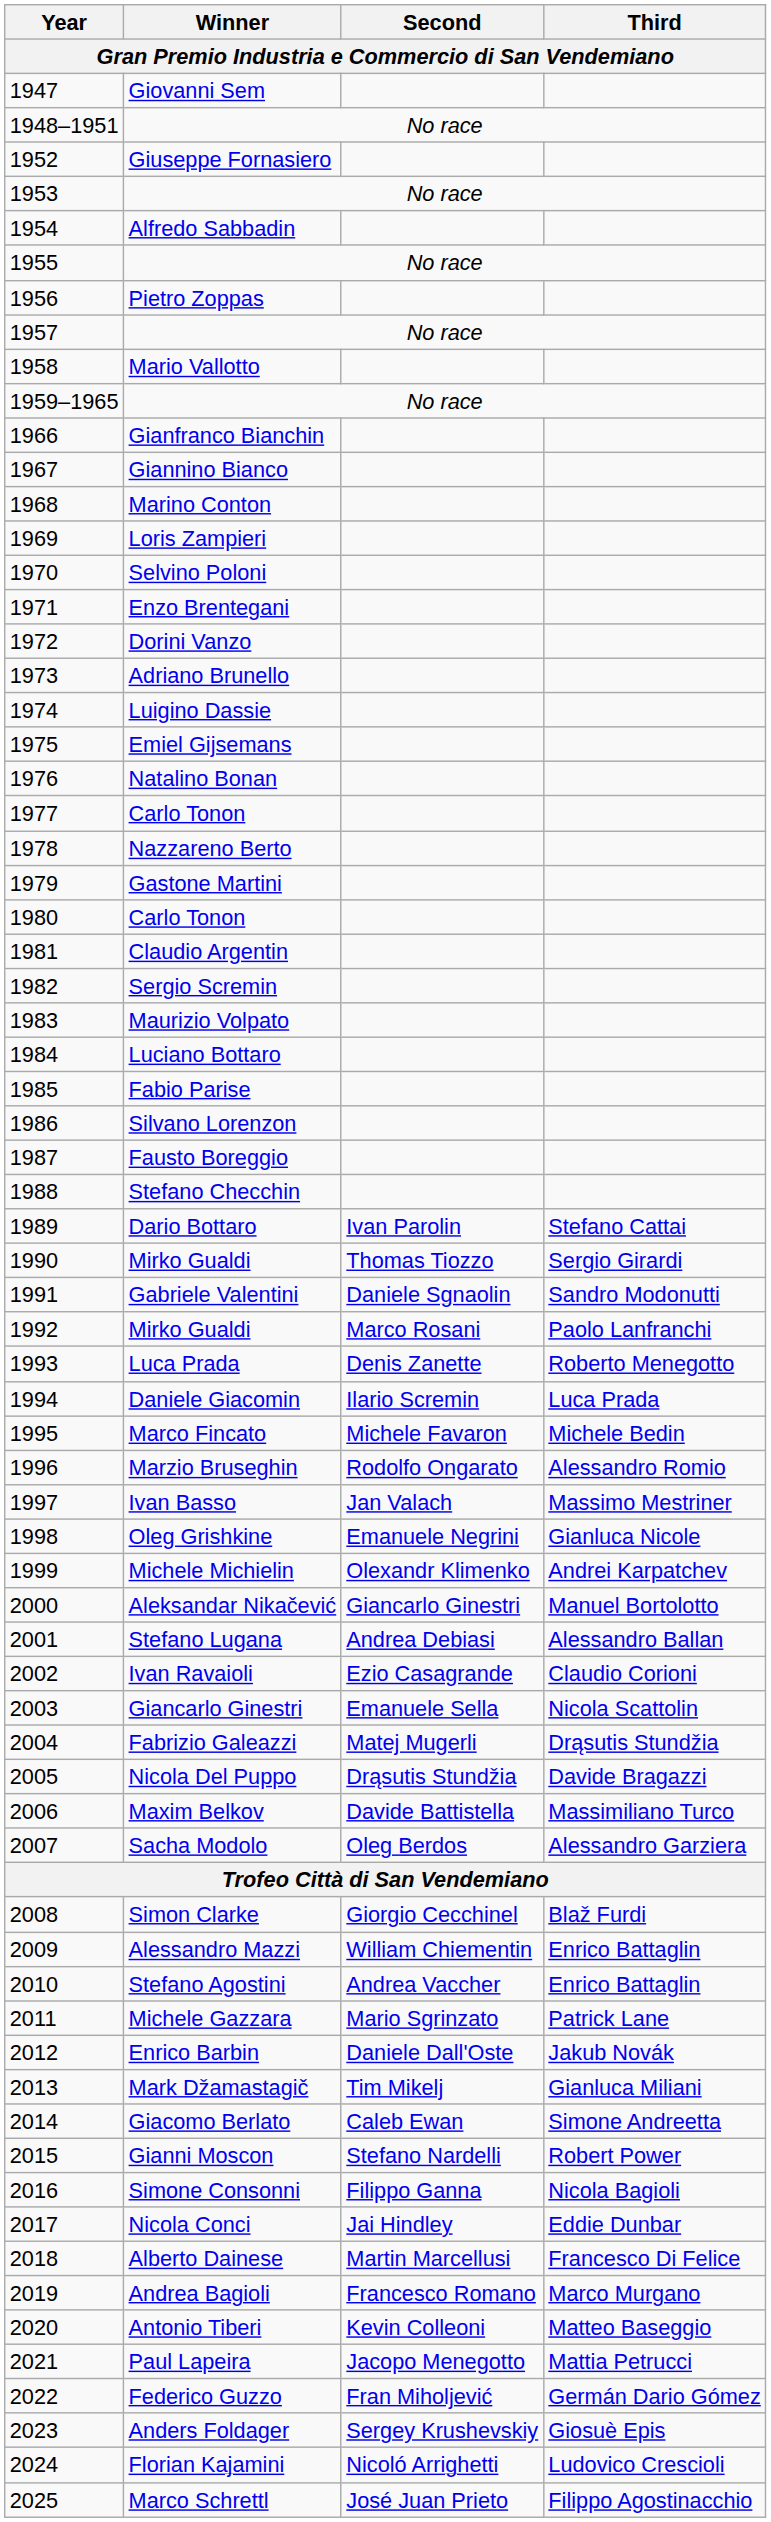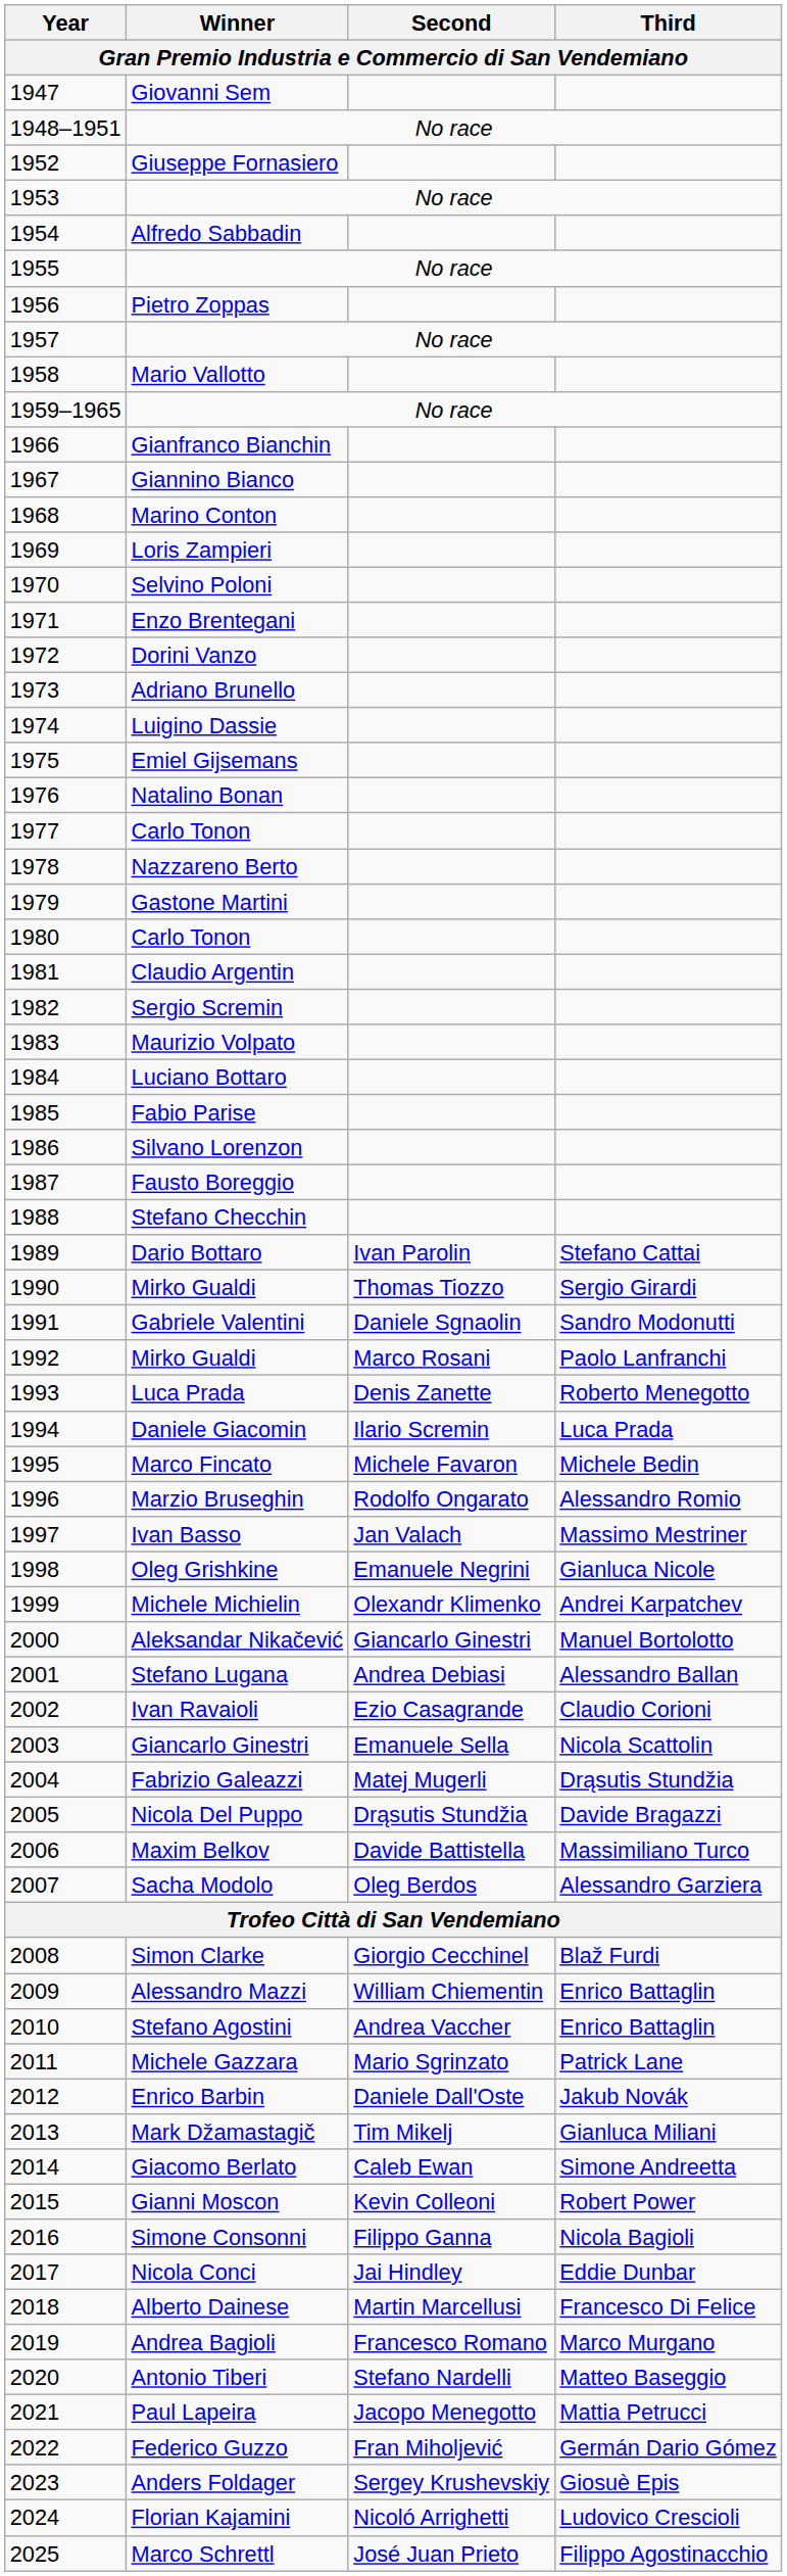 <table class="wikitable" style="font-size:95%">
 <tr>
 <th>Year</th>
 <th>Winner</th>
 <th>Second</th>
 <th>Third</th>
 </tr>
 <tr>
 <th colspan=4; align=center><em>Gran Premio Industria e Commercio di San Vendemiano</em> </th>
 </tr>
 <tr>
 <td>1947</td>
 <td> <a href='#'>Giovanni Sem</a></td>
 <td></td>
 <td></td>
 </tr>
 <tr>
 <td>1948–1951</td>
 <td colspan=3; align=center><em>No race</em></td>
 </tr>
 <tr>
 <td>1952</td>
 <td> <a href='#'>Giuseppe Fornasiero</a></td>
 <td></td>
 <td></td>
 </tr>
 <tr>
 <td>1953</td>
 <td colspan=3; align=center><em>No race</em></td>
 </tr>
 <tr>
 <td>1954</td>
 <td> <a href='#'>Alfredo Sabbadin</a></td>
 <td></td>
 <td></td>
 </tr>
 <tr>
 <td>1955</td>
 <td colspan=3; align=center><em>No race</em></td>
 </tr>
 <tr>
 <td>1956</td>
 <td> <a href='#'>Pietro Zoppas</a></td>
 <td></td>
 <td></td>
 </tr>
 <tr>
 <td>1957</td>
 <td colspan=3; align=center><em>No race</em></td>
 </tr>
 <tr>
 <td>1958</td>
 <td> <a href='#'>Mario Vallotto</a></td>
 <td></td>
 <td></td>
 </tr>
 <tr>
 <td>1959–1965</td>
 <td colspan=3; align=center><em>No race</em></td>
 </tr>
 <tr>
 <td>1966</td>
 <td> <a href='#'>Gianfranco Bianchin</a></td>
 <td></td>
 <td></td>
 </tr>
 <tr>
 <td>1967</td>
 <td> <a href='#'>Giannino Bianco</a></td>
 <td></td>
 <td></td>
 </tr>
 <tr>
 <td>1968</td>
 <td> <a href='#'>Marino Conton</a></td>
 <td></td>
 <td></td>
 </tr>
 <tr>
 <td>1969</td>
 <td> <a href='#'>Loris Zampieri</a></td>
 <td></td>
 <td></td>
 </tr>
 <tr>
 <td>1970</td>
 <td> <a href='#'>Selvino Poloni</a></td>
 <td></td>
 <td></td>
 </tr>
 <tr>
 <td>1971</td>
 <td> <a href='#'>Enzo Brentegani</a></td>
 <td></td>
 <td></td>
 </tr>
 <tr>
 <td>1972</td>
 <td> <a href='#'>Dorini Vanzo</a></td>
 <td></td>
 <td></td>
 </tr>
 <tr>
 <td>1973</td>
 <td> <a href='#'>Adriano Brunello</a></td>
 <td></td>
 <td></td>
 </tr>
 <tr>
 <td>1974</td>
 <td> <a href='#'>Luigino Dassie</a></td>
 <td></td>
 <td></td>
 </tr>
 <tr>
 <td>1975</td>
 <td> <a href='#'>Emiel Gijsemans</a></td>
 <td></td>
 <td></td>
 </tr>
 <tr>
 <td>1976</td>
 <td> <a href='#'>Natalino Bonan</a></td>
 <td></td>
 <td></td>
 </tr>
 <tr>
 <td>1977</td>
 <td> <a href='#'>Carlo Tonon</a></td>
 <td></td>
 <td></td>
 </tr>
 <tr>
 <td>1978</td>
 <td> <a href='#'>Nazzareno Berto</a></td>
 <td></td>
 <td></td>
 </tr>
 <tr>
 <td>1979</td>
 <td> <a href='#'>Gastone Martini</a></td>
 <td></td>
 <td></td>
 </tr>
 <tr>
 <td>1980</td>
 <td> <a href='#'>Carlo Tonon</a></td>
 <td></td>
 <td></td>
 </tr>
 <tr>
 <td>1981</td>
 <td> <a href='#'>Claudio Argentin</a></td>
 <td></td>
 <td></td>
 </tr>
 <tr>
 <td>1982</td>
 <td> <a href='#'>Sergio Scremin</a></td>
 <td></td>
 <td></td>
 </tr>
 <tr>
 <td>1983</td>
 <td> <a href='#'>Maurizio Volpato</a></td>
 <td></td>
 <td></td>
 </tr>
 <tr>
 <td>1984</td>
 <td> <a href='#'>Luciano Bottaro</a></td>
 <td></td>
 <td></td>
 </tr>
 <tr>
 <td>1985</td>
 <td> <a href='#'>Fabio Parise</a></td>
 <td></td>
 <td></td>
 </tr>
 <tr>
 <td>1986</td>
 <td> <a href='#'>Silvano Lorenzon</a></td>
 <td></td>
 <td></td>
 </tr>
 <tr>
 <td>1987</td>
 <td> <a href='#'>Fausto Boreggio</a></td>
 <td></td>
 <td></td>
 </tr>
 <tr>
 <td>1988</td>
 <td> <a href='#'>Stefano Checchin</a></td>
 <td></td>
 <td></td>
 </tr>
 <tr>
 <td>1989</td>
 <td> <a href='#'>Dario Bottaro</a></td>
 <td> <a href='#'>Ivan Parolin</a></td>
 <td> <a href='#'>Stefano Cattai</a></td>
 </tr>
 <tr>
 <td>1990</td>
 <td> <a href='#'>Mirko Gualdi</a></td>
 <td> <a href='#'>Thomas Tiozzo</a></td>
 <td> <a href='#'>Sergio Girardi</a></td>
 </tr>
 <tr>
 <td>1991</td>
 <td> <a href='#'>Gabriele Valentini</a></td>
 <td> <a href='#'>Daniele Sgnaolin</a></td>
 <td> <a href='#'>Sandro Modonutti</a></td>
 </tr>
 <tr>
 <td>1992</td>
 <td> <a href='#'>Mirko Gualdi</a></td>
 <td> <a href='#'>Marco Rosani</a></td>
 <td> <a href='#'>Paolo Lanfranchi</a></td>
 </tr>
 <tr>
 <td>1993</td>
 <td> <a href='#'>Luca Prada</a></td>
 <td> <a href='#'>Denis Zanette</a></td>
 <td> <a href='#'>Roberto Menegotto</a></td>
 </tr>
 <tr>
 <td>1994</td>
 <td> <a href='#'>Daniele Giacomin</a></td>
 <td> <a href='#'>Ilario Scremin</a></td>
 <td> <a href='#'>Luca Prada</a></td>
 </tr>
 <tr>
 <td>1995</td>
 <td> <a href='#'>Marco Fincato</a></td>
 <td> <a href='#'>Michele Favaron</a></td>
 <td> <a href='#'>Michele Bedin</a></td>
 </tr>
 <tr>
 <td>1996</td>
 <td> <a href='#'>Marzio Bruseghin</a></td>
 <td> <a href='#'>Rodolfo Ongarato</a></td>
 <td> <a href='#'>Alessandro Romio</a></td>
 </tr>
 <tr>
 <td>1997</td>
 <td> <a href='#'>Ivan Basso</a></td>
 <td> <a href='#'>Jan Valach</a></td>
 <td> <a href='#'>Massimo Mestriner</a></td>
 </tr>
 <tr>
 <td>1998</td>
 <td> <a href='#'>Oleg Grishkine</a></td>
 <td> <a href='#'>Emanuele Negrini</a></td>
 <td> <a href='#'>Gianluca Nicole</a></td>
 </tr>
 <tr>
 <td>1999</td>
 <td> <a href='#'>Michele Michielin</a></td>
 <td> <a href='#'>Olexandr Klimenko</a></td>
 <td> <a href='#'>Andrei Karpatchev</a></td>
 </tr>
 <tr>
 <td>2000</td>
 <td> <a href='#'>Aleksandar Nikačević</a></td>
 <td> <a href='#'>Giancarlo Ginestri</a></td>
 <td> <a href='#'>Manuel Bortolotto</a></td>
 </tr>
 <tr>
 <td>2001</td>
 <td> <a href='#'>Stefano Lugana</a></td>
 <td> <a href='#'>Andrea Debiasi</a></td>
 <td> <a href='#'>Alessandro Ballan</a></td>
 </tr>
 <tr>
 <td>2002</td>
 <td> <a href='#'>Ivan Ravaioli</a></td>
 <td> <a href='#'>Ezio Casagrande</a></td>
 <td> <a href='#'>Claudio Corioni</a></td>
 </tr>
 <tr>
 <td>2003</td>
 <td> <a href='#'>Giancarlo Ginestri</a></td>
 <td> <a href='#'>Emanuele Sella</a></td>
 <td> <a href='#'>Nicola Scattolin</a></td>
 </tr>
 <tr>
 <td>2004</td>
 <td> <a href='#'>Fabrizio Galeazzi</a></td>
 <td> <a href='#'>Matej Mugerli</a></td>
 <td> <a href='#'>Drąsutis Stundžia</a></td>
 </tr>
 <tr>
 <td>2005</td>
 <td> <a href='#'>Nicola Del Puppo</a></td>
 <td> <a href='#'>Drąsutis Stundžia</a></td>
 <td> <a href='#'>Davide Bragazzi</a></td>
 </tr>
 <tr>
 <td>2006</td>
 <td> <a href='#'>Maxim Belkov</a></td>
 <td> <a href='#'>Davide Battistella</a></td>
 <td> <a href='#'>Massimiliano Turco</a></td>
 </tr>
 <tr>
 <td>2007</td>
 <td> <a href='#'>Sacha Modolo</a></td>
 <td> <a href='#'>Oleg Berdos</a></td>
 <td> <a href='#'>Alessandro Garziera</a></td>
 </tr>
 <tr>
 <th colspan=4; align=center><em>Trofeo Città di San Vendemiano</em></th>
 </tr>
 <tr>
 <td>2008</td>
 <td> <a href='#'>Simon Clarke</a></td>
 <td> <a href='#'>Giorgio Cecchinel</a></td>
 <td> <a href='#'>Blaž Furdi</a></td>
 </tr>
 <tr>
 <td>2009</td>
 <td> <a href='#'>Alessandro Mazzi</a></td>
 <td> <a href='#'>William Chiementin</a></td>
 <td> <a href='#'>Enrico Battaglin</a></td>
 </tr>
 <tr>
 <td>2010</td>
 <td> <a href='#'>Stefano Agostini</a></td>
 <td> <a href='#'>Andrea Vaccher</a></td>
 <td> <a href='#'>Enrico Battaglin</a></td>
 </tr>
 <tr>
 <td>2011</td>
 <td> <a href='#'>Michele Gazzara</a></td>
 <td> <a href='#'>Mario Sgrinzato</a></td>
 <td> <a href='#'>Patrick Lane</a></td>
 </tr>
 <tr>
 <td>2012</td>
 <td> <a href='#'>Enrico Barbin</a></td>
 <td> <a href='#'>Daniele Dall'Oste</a></td>
 <td> <a href='#'>Jakub Novák</a></td>
 </tr>
 <tr>
 <td>2013</td>
 <td> <a href='#'>Mark Džamastagič</a></td>
 <td> <a href='#'>Tim Mikelj</a></td>
 <td> <a href='#'>Gianluca Miliani</a></td>
 </tr>
 <tr>
 <td>2014</td>
 <td> <a href='#'>Giacomo Berlato</a></td>
 <td> <a href='#'>Caleb Ewan</a></td>
 <td> <a href='#'>Simone Andreetta</a></td>
 </tr>
 <tr>
 <td>2015</td>
 <td> <a href='#'>Gianni Moscon</a></td>
-<td> <a href='#'>Stefano Nardelli</a></td>
+<td> <a href='#'>Kevin Colleoni</a></td>
 <td> <a href='#'>Robert Power</a></td>
 </tr>
 <tr>
 <td>2016</td>
 <td> <a href='#'>Simone Consonni</a></td>
 <td> <a href='#'>Filippo Ganna</a></td>
 <td> <a href='#'>Nicola Bagioli</a></td>
 </tr>
 <tr>
 <td>2017</td>
 <td> <a href='#'>Nicola Conci</a></td>
 <td> <a href='#'>Jai Hindley</a></td>
 <td> <a href='#'>Eddie Dunbar</a></td>
 </tr>
 <tr>
 <td>2018</td>
 <td> <a href='#'>Alberto Dainese</a></td>
 <td> <a href='#'>Martin Marcellusi</a></td>
 <td> <a href='#'>Francesco Di Felice</a></td>
 </tr>
 <tr>
 <td>2019</td>
 <td> <a href='#'>Andrea Bagioli</a></td>
 <td> <a href='#'>Francesco Romano</a></td>
 <td> <a href='#'>Marco Murgano</a></td>
 </tr>
 <tr>
 <td>2020</td>
 <td> <a href='#'>Antonio Tiberi</a></td>
-<td> <a href='#'>Kevin Colleoni</a></td>
+<td> <a href='#'>Stefano Nardelli</a></td>
 <td> <a href='#'>Matteo Baseggio</a></td>
 </tr>
 <tr>
 <td>2021</td>
 <td> <a href='#'>Paul Lapeira</a></td>
 <td> <a href='#'>Jacopo Menegotto</a></td>
 <td> <a href='#'>Mattia Petrucci</a></td>
 </tr>
 <tr>
 <td>2022</td>
 <td> <a href='#'>Federico Guzzo</a></td>
 <td> <a href='#'>Fran Miholjević</a></td>
 <td> <a href='#'>Germán Dario Gómez</a></td>
 </tr>
 <tr>
 <td>2023</td>
 <td> <a href='#'>Anders Foldager</a></td>
 <td> <a href='#'>Sergey Krushevskiy</a></td>
 <td> <a href='#'>Giosuè Epis</a></td>
 </tr>
 <tr>
 <td>2024</td>
 <td> <a href='#'>Florian Kajamini</a></td>
 <td> <a href='#'>Nicoló Arrighetti</a></td>
 <td> <a href='#'>Ludovico Crescioli</a></td>
 </tr>
 <tr>
 <td>2025</td>
 <td> <a href='#'>Marco Schrettl</a></td>
 <td> <a href='#'>José Juan Prieto</a></td>
 <td> <a href='#'>Filippo Agostinacchio</a></td>
 </tr>
 </table>
